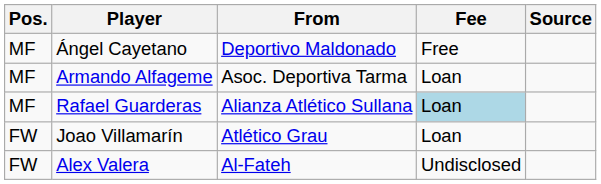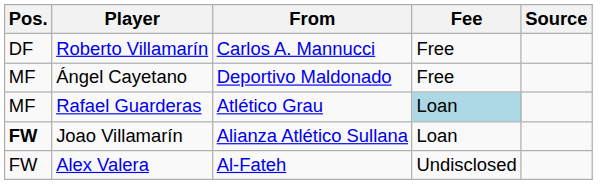 <table class="wikitable">
 <tr>
 <th>Pos.</th>
 <th>Player</th>
 <th>From</th>
 <th>Fee</th>
 <th>Source</th>
+</tr>
+<tr>
+<td>DF</td>
+<td><a href='#'>Roberto Villamarín</a></td>
+<td><a href='#'>Carlos A. Mannucci</a></td>
+<td>Free</td>
+<td></td>
 </tr>
 <tr>
 <td>MF</td>
 <td>Ángel Cayetano</td>
 <td><a href='#'>Deportivo Maldonado</a></td>
 <td>Free</td>
 <td></td>
 </tr>
 <tr>
 <td>MF</td>
-<td><a href='#'>Armando Alfageme</a></td>
-<td>Asoc. Deportiva Tarma</td>
-<td>Loan</td>
-<td></td>
-</tr>
-<tr>
-<td>MF</td>
 <td><a href='#'>Rafael Guarderas</a></td>
-<td><a href='#'>Alianza Atlético Sullana</a></td>
+<td><a href='#'>Atlético Grau</a></td>
 <td style="background: lightblue;">Loan</td>
 <td></td>
 </tr>
 <tr>
-<td>FW</td>
+<td><strong>FW</strong></td>
 <td>Joao Villamarín</td>
-<td><a href='#'>Atlético Grau</a></td>
+<td><a href='#'>Alianza Atlético Sullana</a></td>
 <td>Loan</td>
 <td></td>
 </tr>
 <tr>
 <td>FW</td>
 <td><a href='#'>Alex Valera</a></td>
 <td><a href='#'>Al-Fateh</a></td>
 <td>Undisclosed</td>
 <td></td>
 </tr>
 </table>
